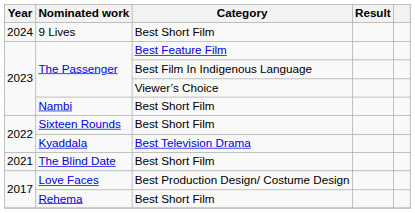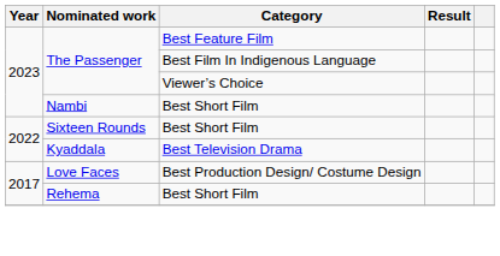 <table class="wikitable sortable">
 <tr>
 <th>Year</th>
 <th>Nominated work</th>
 <th>Category</th>
 <th>Result</th>
 <th scope="col" style="width:1em;"></th>
-</tr>
-<tr>
-<td>2024</td>
-<td>9 Lives</td>
-<td>Best Short Film</td>
-<td></td>
-<td></td>
 </tr>
 <tr>
 <td rowspan="4">2023</td>
 <td rowspan="3"><a href='#'>The Passenger</a></td>
 <td><a href='#'>Best Feature Film</a></td>
 <td></td>
 <td></td>
 </tr>
 <tr>
 <td>Best Film In Indigenous Language</td>
 <td></td>
 <td></td>
 </tr>
 <tr>
 <td>Viewer’s Choice</td>
 <td></td>
 </tr>
 <tr>
 <td><a href='#'>Nambi</a></td>
 <td>Best Short Film</td>
 <td></td>
 <td></td>
 </tr>
 <tr>
 <td rowspan="2">2022</td>
 <td><a href='#'>Sixteen Rounds</a></td>
 <td>Best Short Film</td>
 <td></td>
 </tr>
 <tr>
 <td><a href='#'>Kyaddala</a></td>
 <td><a href='#'>Best Television Drama</a></td>
 <td></td>
 <td></td>
 </tr>
 <tr>
-<td>2021</td>
-<td><a href='#'>The Blind Date</a></td>
-<td>Best Short Film</td>
-<td></td>
-<td></td>
-</tr>
-<tr>
 <td rowspan="2">2017</td>
 <td><a href='#'>Love Faces</a></td>
 <td>Best Production Design/ Costume Design</td>
 <td></td>
 <td></td>
 </tr>
 <tr>
 <td><a href='#'>Rehema</a></td>
 <td>Best Short Film</td>
 <td></td>
 <td></td>
 </tr>
 <tr>
 </tr>
 </table>
